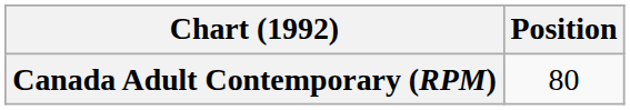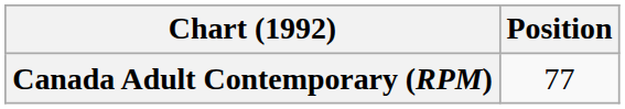 <table class="wikitable sortable plainrowheaders" style="text-align:center">
 <tr>
 <th scope="col">Chart (1992)</th>
 <th scope="col">Position</th>
 </tr>
 <tr>
 <th scope="row">Canada Adult Contemporary (<em>RPM</em>)</th>
-<td>80</td>
+<td>77</td>
 </tr>
 </table>
